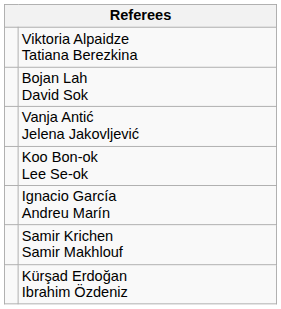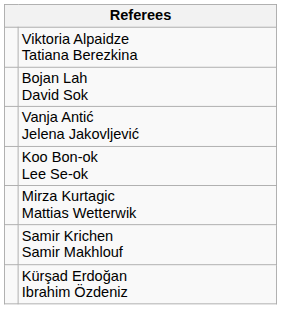 <table class="wikitable" style="width:300px;">
 <tr>
 <th colspan=2>Referees</th>
 </tr>
 <tr>
 <td align=left></td>
 <td>Viktoria Alpaidze<br>Tatiana Berezkina</td>
 </tr>
 <tr>
 <td align=left></td>
 <td>Bojan Lah<br>David Sok</td>
 </tr>
 <tr>
 <td align=left></td>
 <td>Vanja Antić<br>Jelena Jakovljević</td>
 </tr>
 <tr>
 <td align=left></td>
 <td>Koo Bon-ok<br>Lee Se-ok</td>
 </tr>
 <tr>
 <td align=left></td>
-<td>Ignacio García<br>Andreu Marín</td>
+<td>Mirza Kurtagic<br>Mattias Wetterwik</td>
 </tr>
 <tr>
 <td align=left></td>
 <td>Samir Krichen<br>Samir Makhlouf</td>
 </tr>
 <tr>
 <td align=left></td>
 <td>Kürşad Erdoğan<br>Ibrahim Özdeniz</td>
 </tr>
 </table>
